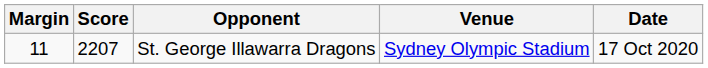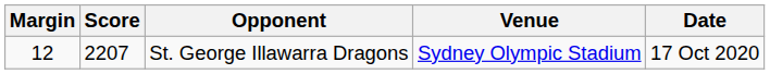 <table class="wikitable">
 <tr>
 <th>Margin</th>
 <th>Score</th>
 <th>Opponent</th>
 <th>Venue</th>
 <th>Date</th>
 </tr>
 <tr>
-<td align=center>11</td>
+<td align=center>12</td>
 <td>2207</td>
 <td> St. George Illawarra Dragons</td>
 <td><a href='#'>Sydney Olympic Stadium</a></td>
 <td>17 Oct 2020</td>
 </tr>
 </table>
